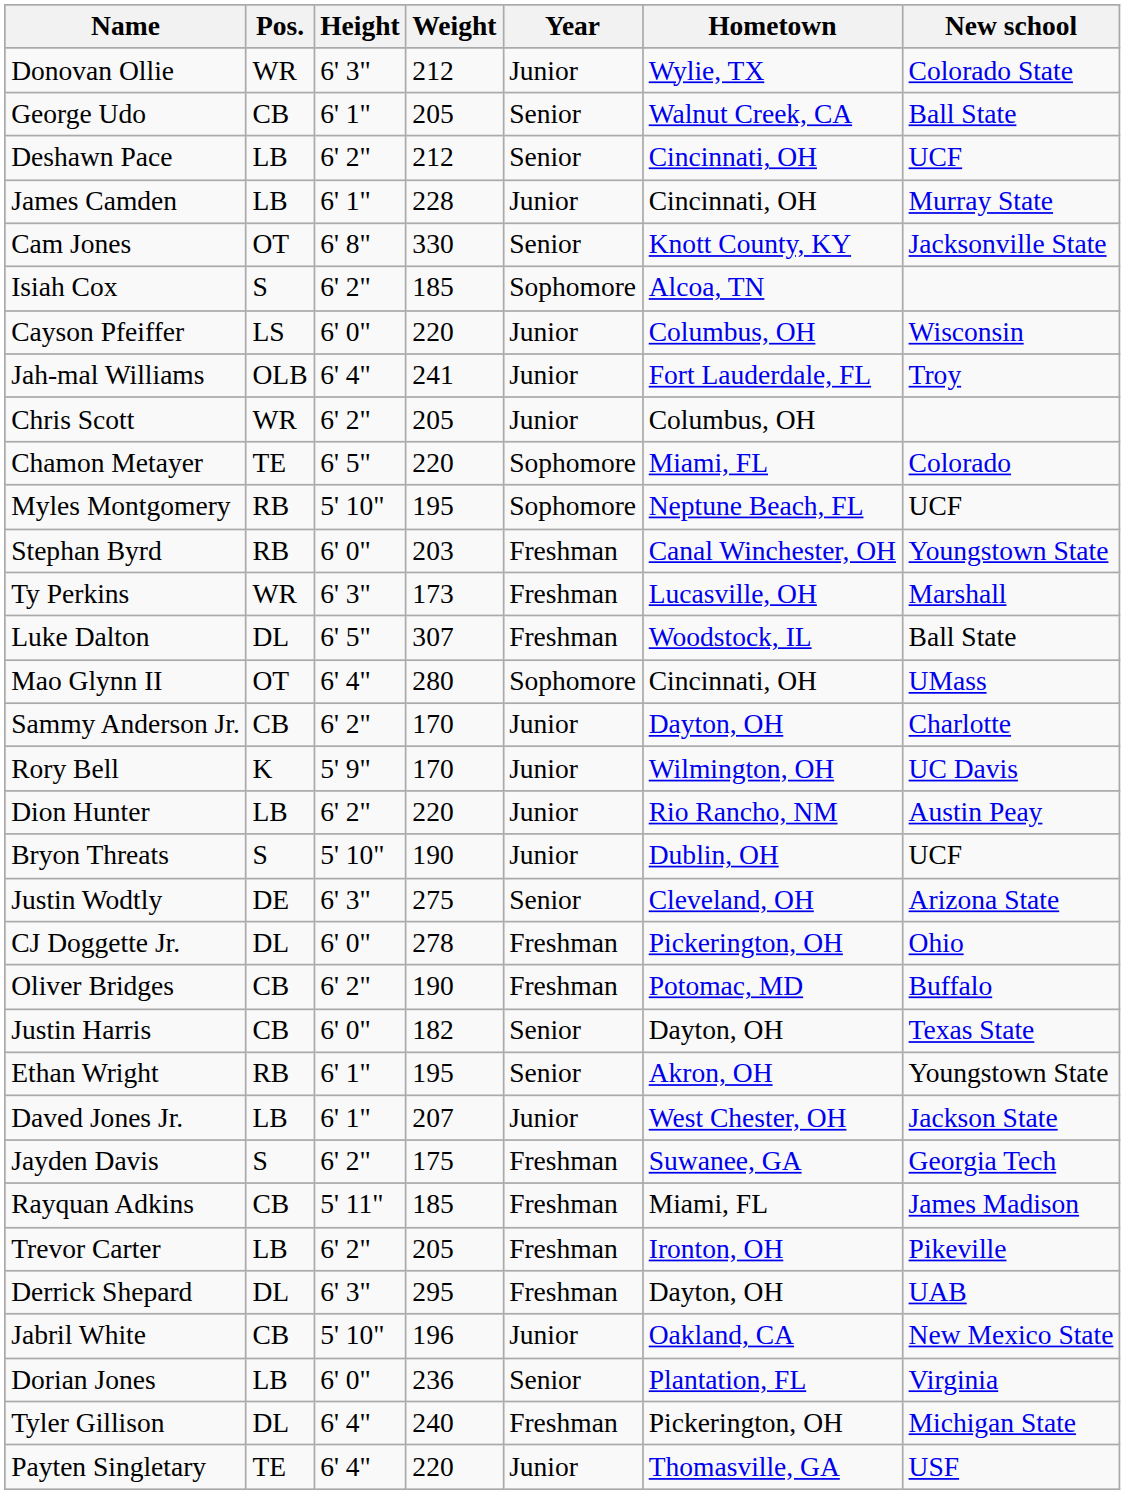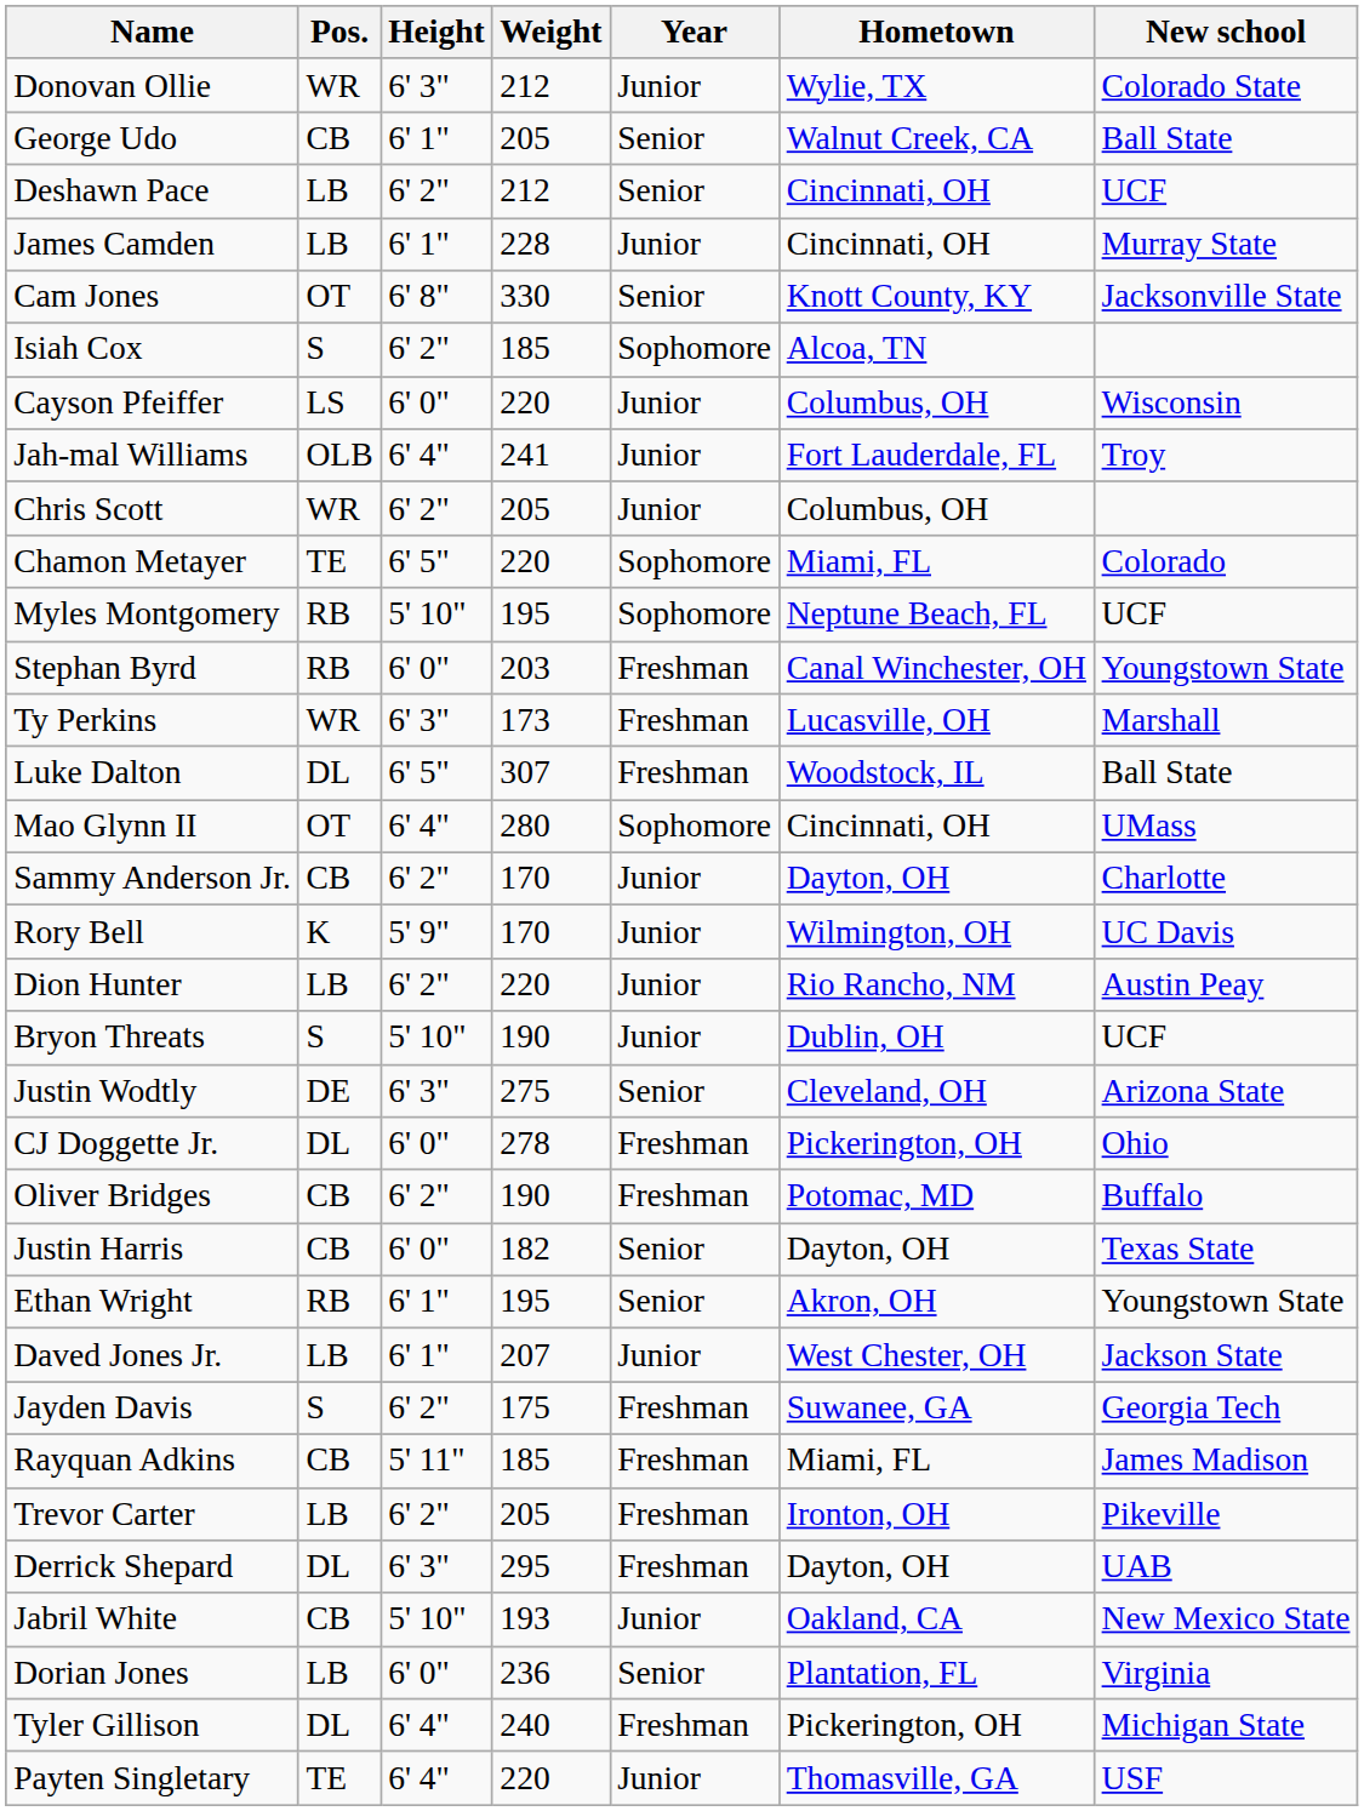 <table class="wikitable sortable mw-collapsible mw-collapsed">
 <tr>
 <th>Name</th>
 <th>Pos.</th>
 <th>Height</th>
 <th>Weight</th>
 <th>Year</th>
 <th>Hometown</th>
 <th class="unsortable">New school</th>
 </tr>
 <tr>
 <td>Donovan Ollie</td>
 <td>WR</td>
 <td>6' 3"</td>
 <td>212</td>
 <td> Junior</td>
 <td><a href='#'>Wylie, TX</a></td>
 <td><a href='#'>Colorado State</a></td>
 </tr>
 <tr>
 <td>George Udo</td>
 <td>CB</td>
 <td>6' 1"</td>
 <td>205</td>
 <td>Senior</td>
 <td><a href='#'>Walnut Creek, CA</a></td>
 <td><a href='#'>Ball State</a></td>
 </tr>
 <tr>
 <td>Deshawn Pace</td>
 <td>LB</td>
 <td>6' 2"</td>
 <td>212</td>
 <td>Senior</td>
 <td><a href='#'>Cincinnati, OH</a></td>
 <td><a href='#'>UCF</a></td>
 </tr>
 <tr>
 <td>James Camden</td>
 <td>LB</td>
 <td>6' 1"</td>
 <td>228</td>
 <td> Junior</td>
 <td>Cincinnati, OH</td>
 <td><a href='#'>Murray State</a></td>
 </tr>
 <tr>
 <td>Cam Jones</td>
 <td>OT</td>
 <td>6' 8"</td>
 <td>330</td>
 <td> Senior</td>
 <td><a href='#'>Knott County, KY</a></td>
 <td><a href='#'>Jacksonville State</a></td>
 </tr>
 <tr>
 <td>Isiah Cox</td>
 <td>S</td>
 <td>6' 2"</td>
 <td>185</td>
 <td> Sophomore</td>
 <td><a href='#'>Alcoa, TN</a></td>
 <td></td>
 </tr>
 <tr>
 <td>Cayson Pfeiffer</td>
 <td>LS</td>
 <td>6' 0"</td>
 <td>220</td>
 <td> Junior</td>
 <td><a href='#'>Columbus, OH</a></td>
 <td><a href='#'>Wisconsin</a></td>
 </tr>
 <tr>
 <td>Jah-mal Williams</td>
 <td>OLB</td>
 <td>6' 4"</td>
 <td>241</td>
 <td> Junior</td>
 <td><a href='#'>Fort Lauderdale, FL</a></td>
 <td><a href='#'>Troy</a></td>
 </tr>
 <tr>
 <td>Chris Scott</td>
 <td>WR</td>
 <td>6' 2"</td>
 <td>205</td>
 <td> Junior</td>
 <td>Columbus, OH</td>
 <td></td>
 </tr>
 <tr>
 <td>Chamon Metayer</td>
 <td>TE</td>
 <td>6' 5"</td>
 <td>220</td>
 <td> Sophomore</td>
 <td><a href='#'>Miami, FL</a></td>
 <td><a href='#'>Colorado</a></td>
 </tr>
 <tr>
 <td>Myles Montgomery</td>
 <td>RB</td>
 <td>5' 10"</td>
 <td>195</td>
 <td> Sophomore</td>
 <td><a href='#'>Neptune Beach, FL</a></td>
 <td>UCF</td>
 </tr>
 <tr>
 <td>Stephan Byrd</td>
 <td>RB</td>
 <td>6' 0"</td>
 <td>203</td>
 <td> Freshman</td>
 <td><a href='#'>Canal Winchester, OH</a></td>
 <td><a href='#'>Youngstown State</a></td>
 </tr>
 <tr>
 <td>Ty Perkins</td>
 <td>WR</td>
 <td>6' 3"</td>
 <td>173</td>
 <td>Freshman</td>
 <td><a href='#'>Lucasville, OH</a></td>
 <td><a href='#'>Marshall</a></td>
 </tr>
 <tr>
 <td>Luke Dalton</td>
 <td>DL</td>
 <td>6' 5"</td>
 <td>307</td>
 <td> Freshman</td>
 <td><a href='#'>Woodstock, IL</a></td>
 <td>Ball State</td>
 </tr>
 <tr>
 <td>Mao Glynn II</td>
 <td>OT</td>
 <td>6' 4"</td>
 <td>280</td>
 <td> Sophomore</td>
 <td>Cincinnati, OH</td>
 <td><a href='#'>UMass</a></td>
 </tr>
 <tr>
 <td>Sammy Anderson Jr.</td>
 <td>CB</td>
 <td>6' 2"</td>
 <td>170</td>
 <td> Junior</td>
 <td><a href='#'>Dayton, OH</a></td>
 <td><a href='#'>Charlotte</a></td>
 </tr>
 <tr>
 <td>Rory Bell</td>
 <td>K</td>
 <td>5' 9"</td>
 <td>170</td>
 <td> Junior</td>
 <td><a href='#'>Wilmington, OH</a></td>
 <td><a href='#'>UC Davis</a></td>
 </tr>
 <tr>
 <td>Dion Hunter</td>
 <td>LB</td>
 <td>6' 2"</td>
 <td>220</td>
 <td> Junior</td>
 <td><a href='#'>Rio Rancho, NM</a></td>
 <td><a href='#'>Austin Peay</a></td>
 </tr>
 <tr>
 <td>Bryon Threats</td>
 <td>S</td>
 <td>5' 10"</td>
 <td>190</td>
 <td>Junior</td>
 <td><a href='#'>Dublin, OH</a></td>
 <td>UCF</td>
 </tr>
 <tr>
 <td>Justin Wodtly</td>
 <td>DE</td>
 <td>6' 3"</td>
 <td>275</td>
 <td> Senior</td>
 <td><a href='#'>Cleveland, OH</a></td>
 <td><a href='#'>Arizona State</a></td>
 </tr>
 <tr>
 <td>CJ Doggette Jr.</td>
 <td>DL</td>
 <td>6' 0"</td>
 <td>278</td>
 <td> Freshman</td>
 <td><a href='#'>Pickerington, OH</a></td>
 <td><a href='#'>Ohio</a></td>
 </tr>
 <tr>
 <td>Oliver Bridges</td>
 <td>CB</td>
 <td>6' 2"</td>
 <td>190</td>
 <td> Freshman</td>
 <td><a href='#'>Potomac, MD</a></td>
 <td><a href='#'>Buffalo</a></td>
 </tr>
 <tr>
 <td>Justin Harris</td>
 <td>CB</td>
 <td>6' 0"</td>
 <td>182</td>
 <td> Senior</td>
 <td>Dayton, OH</td>
 <td><a href='#'>Texas State</a></td>
 </tr>
 <tr>
 <td>Ethan Wright</td>
 <td>RB</td>
 <td>6' 1"</td>
 <td>195</td>
 <td>Senior</td>
 <td><a href='#'>Akron, OH</a></td>
 <td>Youngstown State</td>
 </tr>
 <tr>
 <td>Daved Jones Jr.</td>
 <td>LB</td>
 <td>6' 1"</td>
 <td>207</td>
 <td> Junior</td>
 <td><a href='#'>West Chester, OH</a></td>
 <td><a href='#'>Jackson State</a></td>
 </tr>
 <tr>
 <td>Jayden Davis</td>
 <td>S</td>
 <td>6' 2"</td>
 <td>175</td>
 <td>Freshman</td>
 <td><a href='#'>Suwanee, GA</a></td>
 <td><a href='#'>Georgia Tech</a></td>
 </tr>
 <tr>
 <td>Rayquan Adkins</td>
 <td>CB</td>
 <td>5' 11"</td>
 <td>185</td>
 <td>Freshman</td>
 <td>Miami, FL</td>
 <td><a href='#'>James Madison</a></td>
 </tr>
 <tr>
 <td>Trevor Carter</td>
 <td>LB</td>
 <td>6' 2"</td>
 <td>205</td>
 <td>Freshman</td>
 <td><a href='#'>Ironton, OH</a></td>
 <td><a href='#'>Pikeville</a></td>
 </tr>
 <tr>
 <td>Derrick Shepard</td>
 <td>DL</td>
 <td>6' 3"</td>
 <td>295</td>
 <td> Freshman</td>
 <td>Dayton, OH</td>
 <td><a href='#'>UAB</a></td>
 </tr>
 <tr>
 <td>Jabril White</td>
 <td>CB</td>
 <td>5' 10"</td>
-<td>196</td>
+<td>193</td>
 <td>Junior</td>
 <td><a href='#'>Oakland, CA</a></td>
 <td><a href='#'>New Mexico State</a></td>
 </tr>
 <tr>
 <td>Dorian Jones</td>
 <td>LB</td>
 <td>6' 0"</td>
 <td>236</td>
 <td>Senior</td>
 <td><a href='#'>Plantation, FL</a></td>
 <td><a href='#'>Virginia</a></td>
 </tr>
 <tr>
 <td>Tyler Gillison</td>
 <td>DL</td>
 <td>6' 4"</td>
 <td>240</td>
 <td> Freshman</td>
 <td>Pickerington, OH</td>
 <td><a href='#'>Michigan State</a></td>
 </tr>
 <tr>
 <td>Payten Singletary</td>
 <td>TE</td>
 <td>6' 4"</td>
 <td>220</td>
 <td> Junior</td>
 <td><a href='#'>Thomasville, GA</a></td>
 <td><a href='#'>USF</a></td>
 </tr>
 </table>
